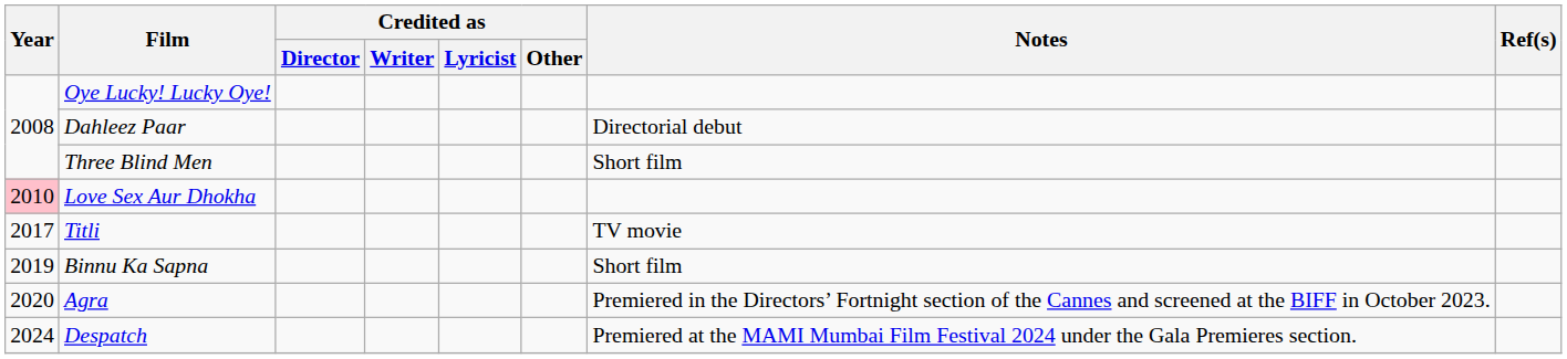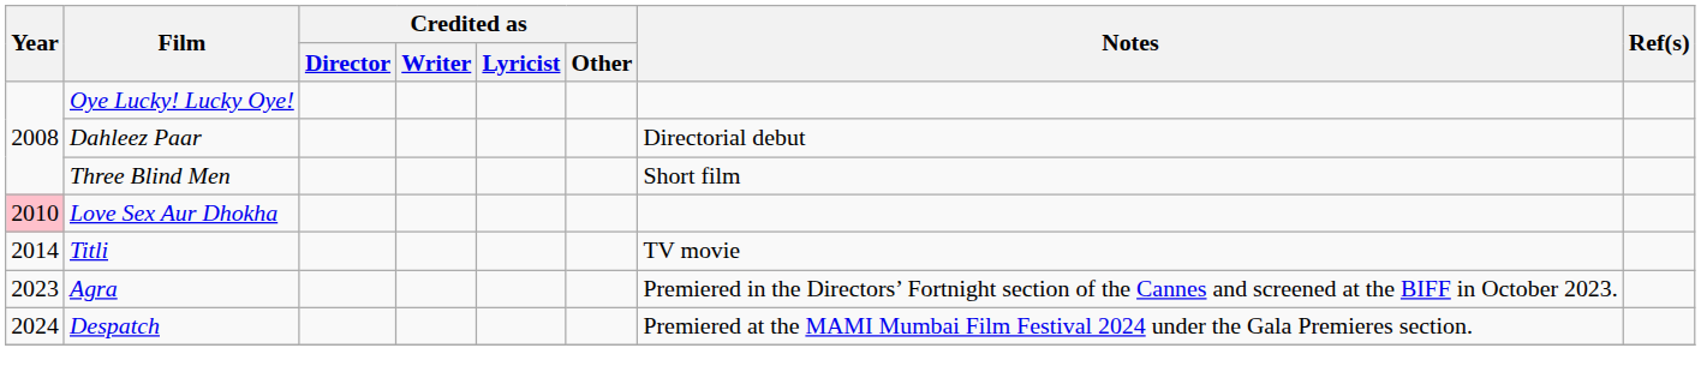 <table class="wikitable">
 <tr>
 <th rowspan="2">Year</th>
 <th rowspan="2">Film</th>
 <th colspan="4">Credited as</th>
 <th rowspan="2">Notes</th>
 <th rowspan="2">Ref(s)</th>
 </tr>
 <tr>
 <th><a href='#'>Director</a></th>
 <th><a href='#'>Writer</a></th>
 <th><a href='#'>Lyricist</a></th>
 <th>Other</th>
 </tr>
 <tr>
 <td rowspan="3">2008</td>
 <td><em><a href='#'>Oye Lucky! Lucky Oye!</a></em></td>
 <td></td>
 <td></td>
 <td></td>
 <td></td>
 <td></td>
 <td></td>
 </tr>
 <tr>
 <td><em>Dahleez Paar</em></td>
 <td></td>
 <td></td>
 <td></td>
 <td></td>
 <td>Directorial debut</td>
 <td></td>
 </tr>
 <tr>
 <td><em>Three Blind Men</em></td>
 <td></td>
 <td></td>
 <td></td>
 <td></td>
 <td>Short film</td>
 <td></td>
 </tr>
 <tr>
 <td style="background: pink;">2010</td>
 <td><em><a href='#'>Love Sex Aur Dhokha</a></em></td>
 <td></td>
 <td></td>
 <td></td>
 <td></td>
 <td></td>
 <td></td>
 </tr>
 <tr>
-<td>2017</td>
+<td>2014</td>
 <td><em><a href='#'>Titli</a></em></td>
 <td></td>
 <td></td>
 <td></td>
 <td></td>
 <td>TV movie</td>
 <td></td>
 </tr>
 <tr>
-<td>2019</td>
-<td><em>Binnu Ka Sapna</em></td>
-<td></td>
-<td></td>
-<td></td>
-<td></td>
-<td>Short film</td>
-<td></td>
-</tr>
-<tr>
-<td>2020</td>
+<td>2023</td>
 <td><em><a href='#'>Agra</a></em></td>
 <td></td>
 <td></td>
 <td></td>
 <td></td>
 <td>Premiered in the Directors’ Fortnight section of the <a href='#'>Cannes</a> and screened at the <a href='#'>BIFF</a> in October 2023.</td>
 <td></td>
 </tr>
 <tr>
 <td>2024</td>
 <td><em><a href='#'>Despatch</a></em></td>
 <td></td>
 <td></td>
 <td></td>
 <td></td>
 <td>Premiered at the <a href='#'>MAMI Mumbai Film Festival 2024</a> under the Gala Premieres section.</td>
 <td></td>
 </tr>
 <tr>
 </tr>
 </table>
